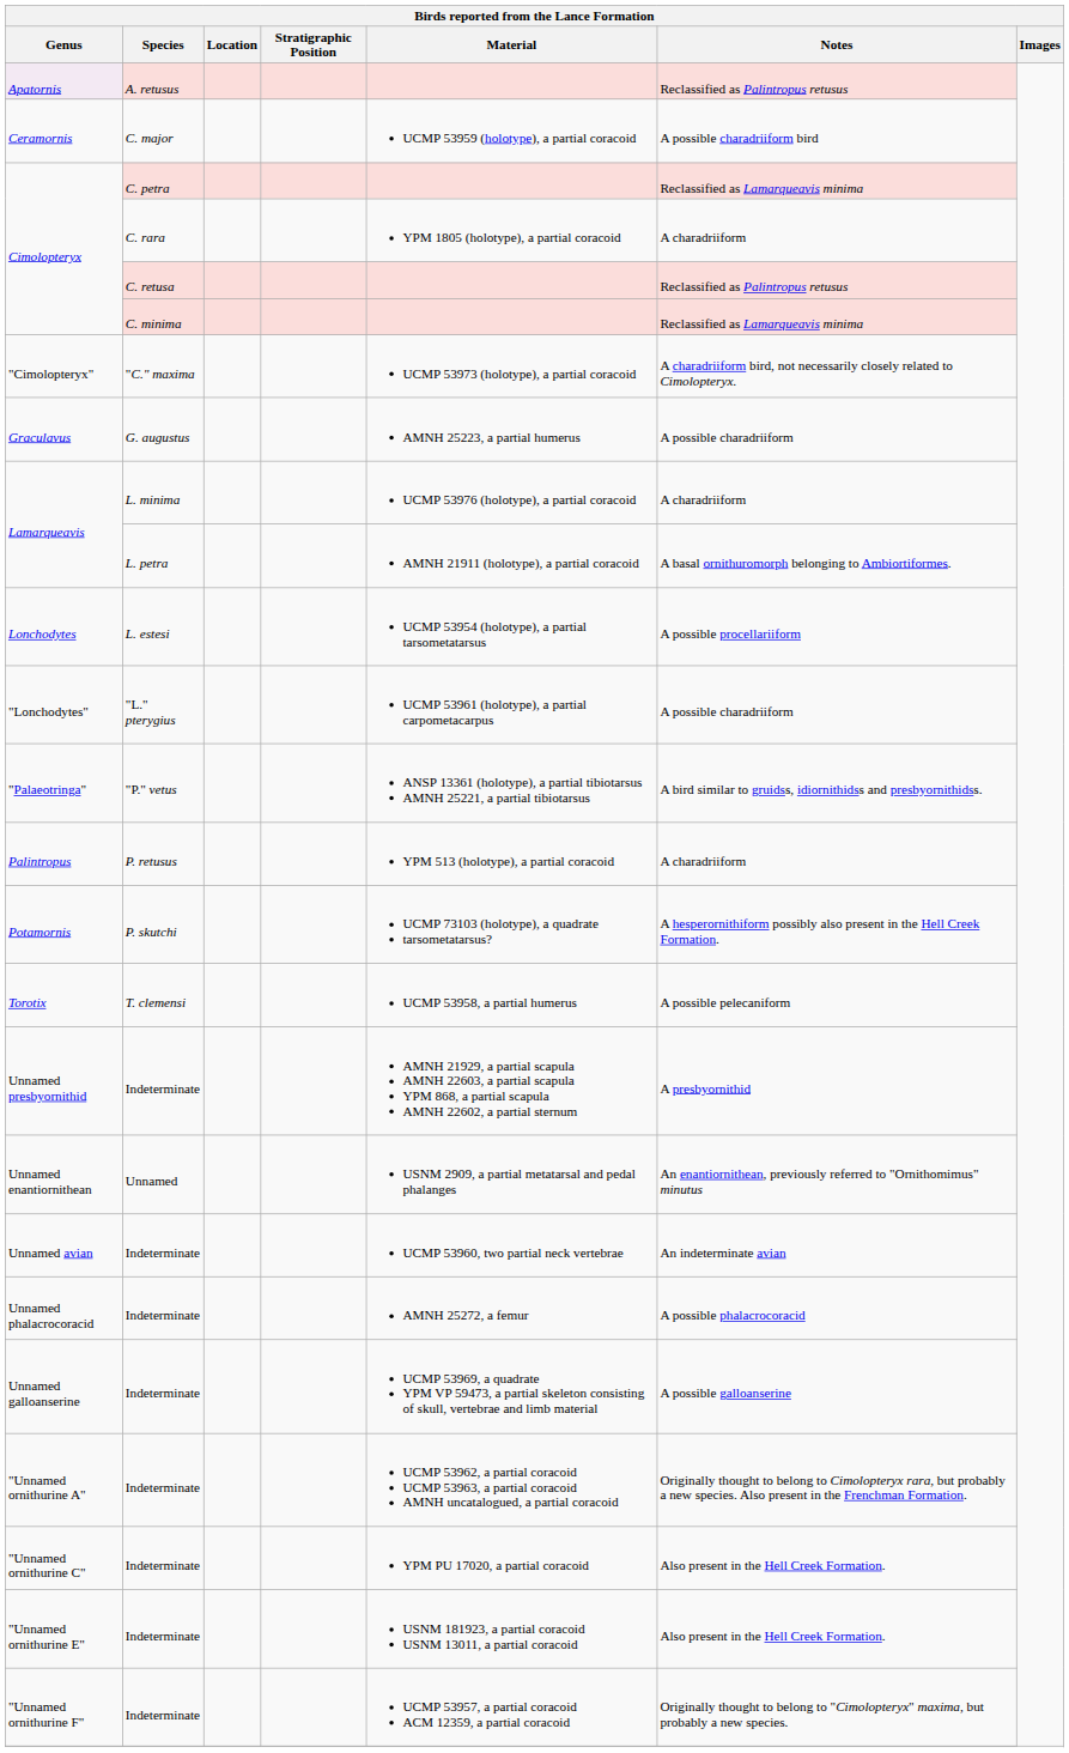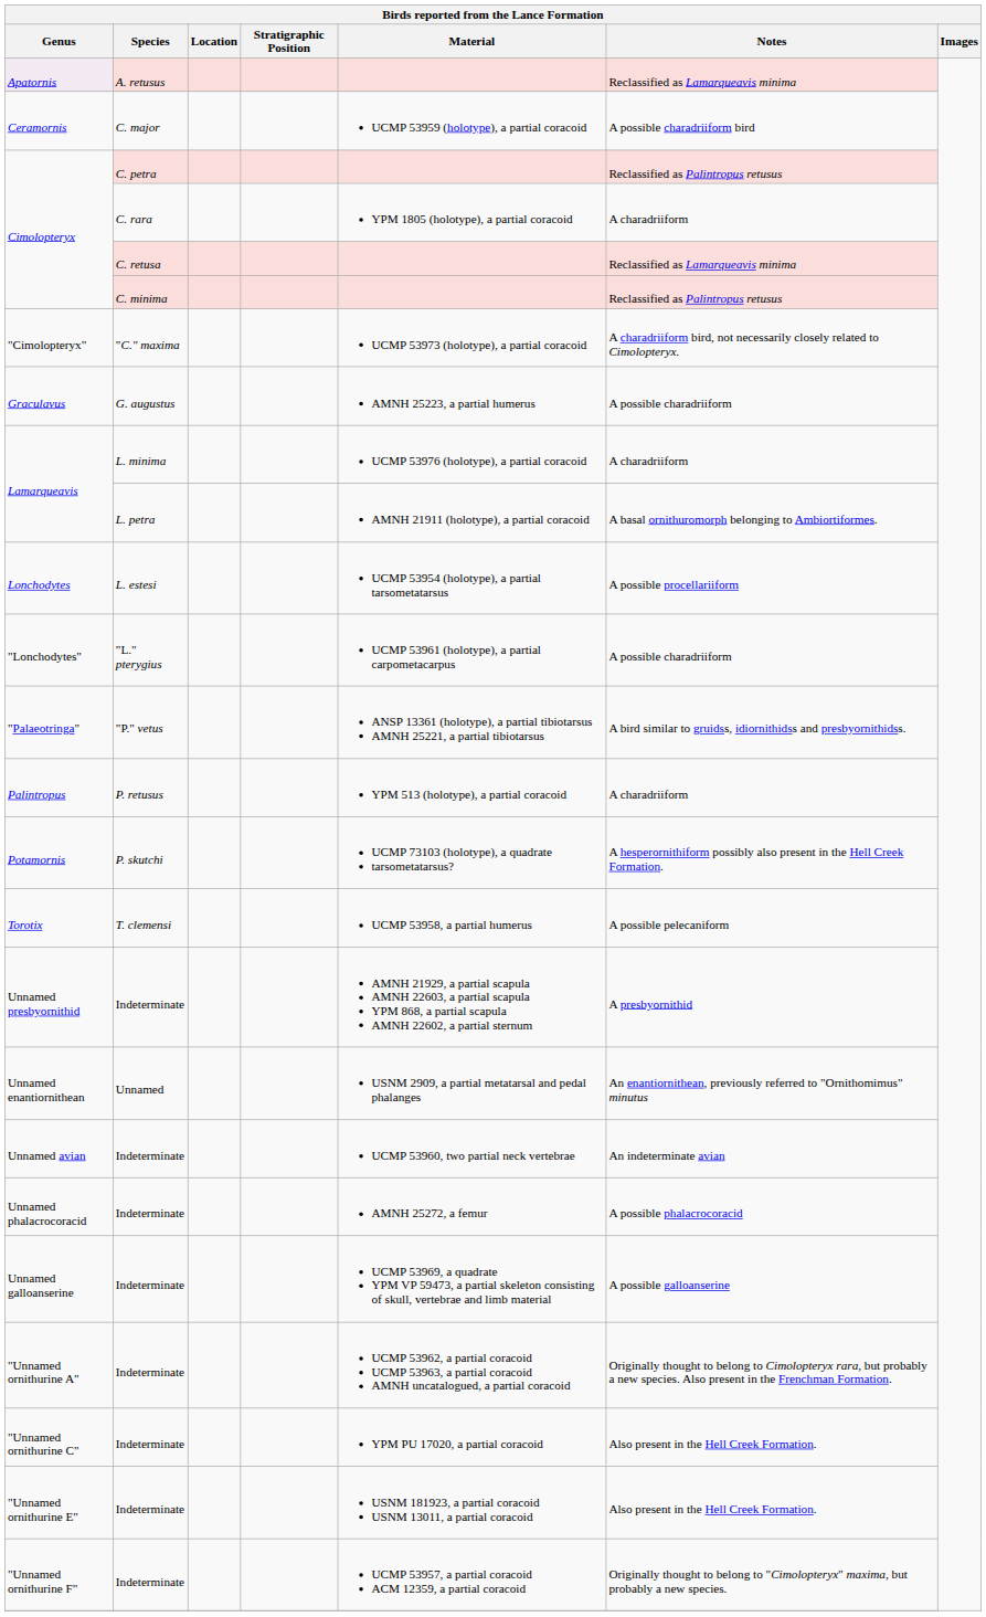 <table class="wikitable" align="center" width="100%">
 <tr>
 <th colspan="7" align="center"><strong>Birds reported from the Lance Formation</strong></th>
 </tr>
 <tr>
 <th>Genus</th>
 <th>Species</th>
 <th>Location</th>
 <th>Stratigraphic Position</th>
 <th>Material</th>
 <th>Notes</th>
 <th>Images</th>
 </tr>
 <tr>
 <td style="background:#f3e9f3;"><br><em><a href='#'>Apatornis</a></em></td>
 <td style="background:#fbdddb;"><br><em>A. retusus</em></td>
 <td style="background:#fbdddb;"></td>
 <td style="background:#fbdddb;"></td>
 <td style="background:#fbdddb;"></td>
-<td style="background:#fbdddb;"><br>Reclassified as <em><a href='#'>Palintropus</a> retusus</em></td>
+<td style="background:#fbdddb;"><br>Reclassified as <em><a href='#'>Lamarqueavis</a> minima</em></td>
 <td rowspan =99></td>
 </tr>
 <tr>
 <td><br><em><a href='#'>Ceramornis</a></em></td>
 <td><br><em>C. major</em></td>
 <td></td>
 <td></td>
 <td><br><ul><li>UCMP 53959 (<a href='#'>holotype</a>), a partial coracoid</li></ul></td>
 <td><br>A possible <a href='#'>charadriiform</a> bird</td>
 </tr>
 <tr>
 <td rowspan=4><br><em><a href='#'>Cimolopteryx</a></em></td>
 <td style="background:#fbdddb;"><br><em>C. petra</em></td>
 <td style="background:#fbdddb;"></td>
 <td style="background:#fbdddb;"></td>
 <td style="background:#fbdddb;"></td>
-<td style="background:#fbdddb;"><br>Reclassified as <em><a href='#'>Lamarqueavis</a> minima</em></td>
+<td style="background:#fbdddb;"><br>Reclassified as <em><a href='#'>Palintropus</a> retusus</em></td>
 </tr>
 <tr>
 <td><br><em>C. rara</em></td>
 <td></td>
 <td></td>
 <td><br><ul><li>YPM 1805 (holotype), a partial coracoid</li></ul></td>
 <td><br>A charadriiform</td>
 </tr>
 <tr>
 <td style="background:#fbdddb;"><br><em>C. retusa</em></td>
 <td style="background:#fbdddb;"></td>
 <td style="background:#fbdddb;"></td>
 <td style="background:#fbdddb;"></td>
-<td style="background:#fbdddb;"><br>Reclassified as <em><a href='#'>Palintropus</a> retusus</em></td>
+<td style="background:#fbdddb;"><br>Reclassified as <em><a href='#'>Lamarqueavis</a> minima</em></td>
 </tr>
 <tr>
 <td style="background:#fbdddb;"><br><em>C. minima</em></td>
 <td style="background:#fbdddb;"></td>
 <td style="background:#fbdddb;"></td>
 <td style="background:#fbdddb;"></td>
-<td style="background:#fbdddb;"><br>Reclassified as <em><a href='#'>Lamarqueavis</a> minima</em></td>
+<td style="background:#fbdddb;"><br>Reclassified as <em><a href='#'>Palintropus</a> retusus</em></td>
 </tr>
 <tr>
 <td><br>"Cimolopteryx"</td>
 <td><br>"<em>C."</em> <em>maxima</em></td>
 <td></td>
 <td></td>
 <td><br><ul><li>UCMP 53973 (holotype), a partial coracoid</li></ul></td>
 <td><br>A <a href='#'>charadriiform</a> bird, not necessarily closely related to <em>Cimolopteryx</em>.</td>
 </tr>
 <tr>
 <td><br><em><a href='#'>Graculavus</a></em></td>
 <td><br><em>G. augustus</em></td>
 <td></td>
 <td></td>
 <td><br><ul><li>AMNH 25223, a partial humerus</li></ul></td>
 <td><br>A possible charadriiform</td>
 </tr>
 <tr>
 <td rowspan=2><br><em><a href='#'>Lamarqueavis</a></em></td>
 <td><br><em>L. minima</em></td>
 <td></td>
 <td></td>
 <td><br><ul><li>UCMP 53976 (holotype), a partial coracoid</li></ul></td>
 <td><br>A charadriiform</td>
 </tr>
 <tr>
 <td><br><em>L. petra</em></td>
 <td></td>
 <td></td>
 <td><br><ul><li>AMNH 21911 (holotype), a partial coracoid</li></ul></td>
 <td><br>A basal <a href='#'>ornithuromorph</a> belonging to <a href='#'>Ambiortiformes</a>.</td>
 </tr>
 <tr>
 <td><br><em><a href='#'>Lonchodytes</a></em></td>
 <td><br><em>L. estesi</em></td>
 <td></td>
 <td></td>
 <td><br><ul><li>UCMP 53954 (holotype), a partial tarsometatarsus</li></ul></td>
 <td><br>A possible <a href='#'>procellariiform</a></td>
 </tr>
 <tr>
 <td><br>"Lonchodytes"</td>
 <td><br>"L." <em>pterygius</em></td>
 <td></td>
 <td></td>
 <td><br><ul><li>UCMP 53961 (holotype), a partial carpometacarpus</li></ul></td>
 <td><br>A possible charadriiform</td>
 </tr>
 <tr>
 <td><br>"<a href='#'>Palaeotringa</a>"</td>
 <td><br>"P." <em>vetus</em></td>
 <td></td>
 <td></td>
 <td><br><ul><li>ANSP 13361 (holotype), a partial tibiotarsus</li><li>AMNH 25221, a partial tibiotarsus</li></ul></td>
 <td><br>A bird similar to <a href='#'>gruids</a>s, <a href='#'>idiornithids</a>s and <a href='#'>presbyornithids</a>s.</td>
 </tr>
 <tr>
 <td><br><em><a href='#'>Palintropus</a></em></td>
 <td><br><em>P. retusus</em></td>
 <td></td>
 <td></td>
 <td><br><ul><li>YPM 513 (holotype), a partial coracoid</li></ul></td>
 <td><br>A charadriiform</td>
 </tr>
 <tr>
 <td><br><em><a href='#'>Potamornis</a></em></td>
 <td><br><em>P. skutchi</em></td>
 <td></td>
 <td></td>
 <td><br><ul><li>UCMP 73103 (holotype), a quadrate</li><li>tarsometatarsus?</li></ul></td>
 <td><br>A <a href='#'>hesperornithiform</a> possibly also present in the <a href='#'>Hell Creek Formation</a>.</td>
 </tr>
 <tr>
 <td><br><em><a href='#'>Torotix</a></em></td>
 <td><br><em>T. clemensi</em></td>
 <td></td>
 <td></td>
 <td><br><ul><li>UCMP 53958, a partial humerus</li></ul></td>
 <td><br>A possible pelecaniform</td>
 </tr>
 <tr>
 <td><br>Unnamed <a href='#'>presbyornithid</a></td>
 <td><br>Indeterminate</td>
 <td></td>
 <td></td>
 <td><br><ul><li>AMNH 21929, a partial scapula</li><li>AMNH 22603, a partial scapula</li><li>YPM 868, a partial scapula</li><li>AMNH 22602, a partial sternum</li></ul></td>
 <td><br>A <a href='#'>presbyornithid</a></td>
 </tr>
 <tr>
 <td><br>Unnamed enantiornithean</td>
 <td><br>Unnamed</td>
 <td></td>
 <td></td>
 <td><br><ul><li>USNM 2909, a partial metatarsal and pedal phalanges</li></ul></td>
 <td><br>An <a href='#'>enantiornithean</a>, previously referred to "Ornithomimus" <em>minutus</em></td>
 </tr>
 <tr>
 <td><br>Unnamed <a href='#'>avian</a></td>
 <td><br>Indeterminate</td>
 <td></td>
 <td></td>
 <td><br><ul><li>UCMP 53960, two partial neck vertebrae</li></ul></td>
 <td><br>An indeterminate <a href='#'>avian</a></td>
 </tr>
 <tr>
 <td><br>Unnamed phalacrocoracid</td>
 <td><br>Indeterminate</td>
 <td></td>
 <td></td>
 <td><br><ul><li>AMNH 25272, a femur</li></ul></td>
 <td><br>A possible <a href='#'>phalacrocoracid</a></td>
 </tr>
 <tr>
 <td><br>Unnamed galloanserine</td>
 <td><br>Indeterminate</td>
 <td></td>
 <td></td>
 <td><br><ul><li>UCMP 53969, a quadrate</li><li>YPM VP 59473, a partial skeleton consisting of skull, vertebrae and limb material</li></ul></td>
 <td><br>A possible <a href='#'>galloanserine</a></td>
 </tr>
 <tr>
 <td><br>"Unnamed ornithurine A"</td>
 <td><br>Indeterminate</td>
 <td></td>
 <td></td>
 <td><br><ul><li>UCMP 53962, a partial coracoid</li><li>UCMP 53963, a partial coracoid</li><li>AMNH uncatalogued, a partial coracoid</li></ul></td>
 <td><br>Originally thought to belong to <em>Cimolopteryx rara</em>, but probably a new species. Also present in the <a href='#'>Frenchman Formation</a>.</td>
 </tr>
 <tr>
 <td><br>"Unnamed ornithurine C"</td>
 <td><br>Indeterminate</td>
 <td></td>
 <td></td>
 <td><br><ul><li>YPM PU 17020, a partial coracoid</li></ul></td>
 <td><br>Also present in the <a href='#'>Hell Creek Formation</a>.</td>
 </tr>
 <tr>
 <td><br>"Unnamed ornithurine E"</td>
 <td><br>Indeterminate</td>
 <td></td>
 <td></td>
 <td><br><ul><li>USNM 181923, a partial coracoid</li><li>USNM 13011, a partial coracoid</li></ul></td>
 <td><br>Also present in the <a href='#'>Hell Creek Formation</a>.</td>
 </tr>
 <tr>
 <td><br>"Unnamed ornithurine F"</td>
 <td><br>Indeterminate</td>
 <td></td>
 <td></td>
 <td><br><ul><li>UCMP 53957, a partial coracoid</li><li>ACM 12359, a partial coracoid</li></ul></td>
 <td><br>Originally thought to belong to "<em>Cimolopteryx</em>" <em>maxima</em>, but probably a new species.</td>
 </tr>
 <tr>
 </tr>
 </table>
